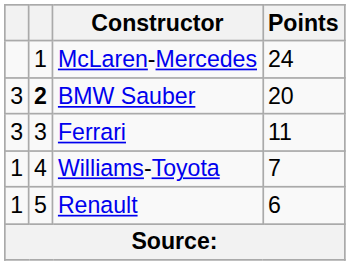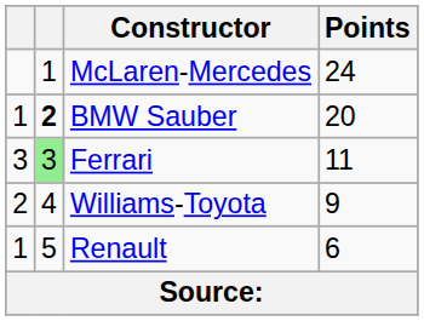 <table class="wikitable" style="font-size: 85%;">
 <tr>
 <th></th>
 <th></th>
 <th>Constructor</th>
 <th>Points</th>
 </tr>
 <tr>
 <td></td>
 <td align="center">1</td>
 <td> <a href='#'>McLaren</a>-<a href='#'>Mercedes</a></td>
 <td>24</td>
 </tr>
 <tr>
-<td> 3</td>
+<td> 1</td>
 <td align="center"><strong>2</strong></td>
 <td> <a href='#'>BMW Sauber</a></td>
 <td>20</td>
 </tr>
 <tr>
 <td> 3</td>
-<td align="center">3</td>
+<td align="center" style="background: lightgreen;">3</td>
 <td> <a href='#'>Ferrari</a></td>
 <td>11</td>
 </tr>
 <tr>
-<td> 1</td>
+<td> 2</td>
 <td align="center">4</td>
 <td> <a href='#'>Williams</a>-<a href='#'>Toyota</a></td>
-<td>7</td>
+<td>9</td>
 </tr>
 <tr>
 <td> 1</td>
 <td align="center">5</td>
 <td> <a href='#'>Renault</a></td>
 <td>6</td>
 </tr>
 <tr>
 <th colspan=4>Source: </th>
 </tr>
 </table>
